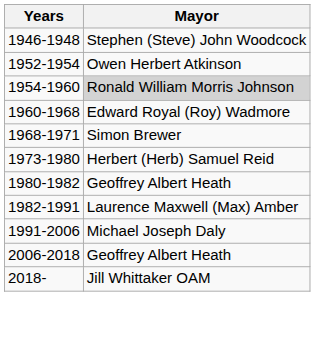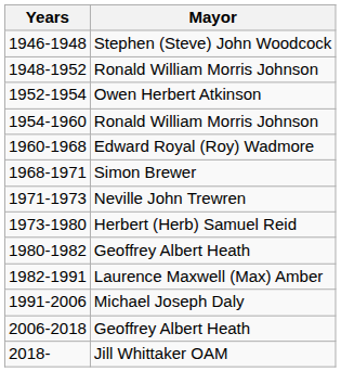 <table class="wikitable">
 <tr>
 <th scope="col">Years</th>
 <th scope="col">Mayor</th>
 </tr>
 <tr style="vertical-align: top;">
 <td>1946-1948</td>
 <td>Stephen (Steve) John Woodcock</td>
 </tr>
 <tr style="vertical-align: top;">
+<td>1948-1952</td>
+<td>Ronald William Morris Johnson</td>
+</tr>
+<tr style="vertical-align: top;">
 <td>1952-1954</td>
 <td>Owen Herbert Atkinson</td>
 </tr>
 <tr style="vertical-align: top;">
 <td>1954-1960</td>
-<td style="background: lightgrey;">Ronald William Morris Johnson</td>
+<td>Ronald William Morris Johnson</td>
 </tr>
 <tr style="vertical-align: top;">
 <td>1960-1968</td>
 <td>Edward Royal (Roy) Wadmore</td>
 </tr>
 <tr style="vertical-align: top;">
 <td>1968-1971</td>
 <td>Simon Brewer</td>
+</tr>
+<tr style="vertical-align: top;">
+<td>1971-1973</td>
+<td>Neville John Trewren</td>
 </tr>
 <tr style="vertical-align: top;">
 <td>1973-1980</td>
 <td>Herbert (Herb) Samuel Reid</td>
 </tr>
 <tr style="vertical-align: top;">
 <td>1980-1982</td>
 <td>Geoffrey Albert Heath</td>
 </tr>
 <tr style="vertical-align: top;">
 <td>1982-1991</td>
 <td>Laurence Maxwell (Max) Amber</td>
 </tr>
 <tr style="vertical-align: top;">
 <td>1991-2006</td>
 <td>Michael Joseph Daly</td>
 </tr>
 <tr style="vertical-align: top;">
 <td>2006-2018</td>
 <td>Geoffrey Albert Heath</td>
 </tr>
 <tr style="vertical-align: top;">
 <td>2018-</td>
 <td>Jill Whittaker OAM</td>
 </tr>
 </table>
